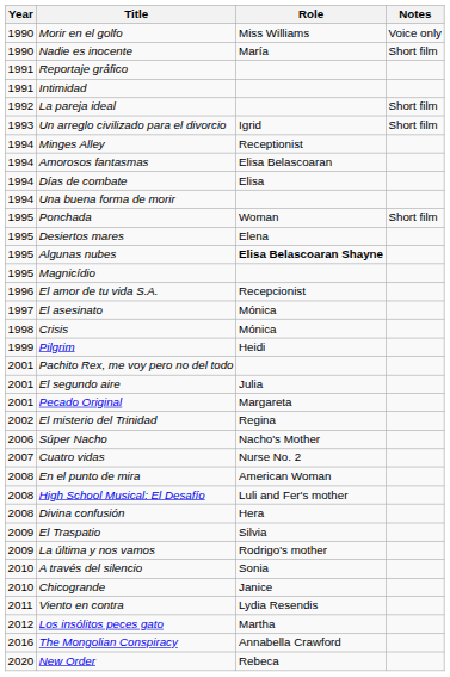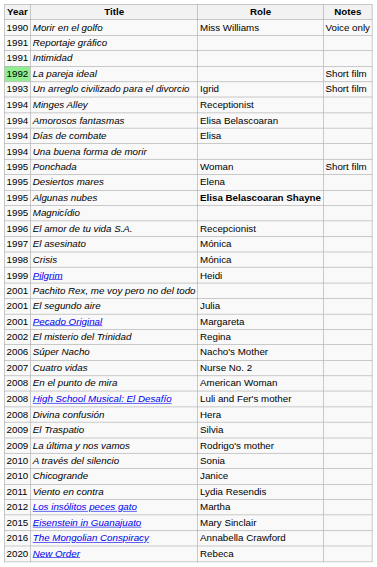 <table class="wikitable sortable">
 <tr>
 <th>Year</th>
 <th>Title</th>
 <th>Role</th>
 <th>Notes</th>
 </tr>
 <tr>
 <td>1990</td>
 <td><em>Morir en el golfo</em></td>
 <td>Miss Williams</td>
 <td>Voice only</td>
 </tr>
 <tr>
-<td>1990</td>
-<td><em>Nadie es inocente</em></td>
-<td>María</td>
-<td>Short film</td>
-</tr>
-<tr>
 <td>1991</td>
 <td><em>Reportaje gráfico</em></td>
 <td></td>
 <td></td>
 </tr>
 <tr>
 <td>1991</td>
 <td><em>Intimidad</em></td>
 <td></td>
 <td></td>
 </tr>
 <tr>
-<td>1992</td>
+<td style="background: lightgreen;">1992</td>
 <td><em>La pareja ideal</em></td>
 <td></td>
 <td>Short film</td>
 </tr>
 <tr>
 <td>1993</td>
 <td><em>Un arreglo civilizado para el divorcio</em></td>
 <td>Igrid</td>
 <td>Short film</td>
 </tr>
 <tr>
 <td>1994</td>
 <td><em>Minges Alley</em></td>
 <td>Receptionist</td>
 <td></td>
 </tr>
 <tr>
 <td>1994</td>
 <td><em>Amorosos fantasmas</em></td>
 <td>Elisa Belascoaran</td>
 <td></td>
 </tr>
 <tr>
 <td>1994</td>
 <td><em>Días de combate</em></td>
 <td>Elisa</td>
 <td></td>
 </tr>
 <tr>
 <td>1994</td>
 <td><em>Una buena forma de morir</em></td>
 <td></td>
 <td></td>
 </tr>
 <tr>
 <td>1995</td>
 <td><em>Ponchada</em></td>
 <td>Woman</td>
 <td>Short film</td>
 </tr>
 <tr>
 <td>1995</td>
 <td><em>Desiertos mares</em></td>
 <td>Elena</td>
 <td></td>
 </tr>
 <tr>
 <td>1995</td>
 <td><em>Algunas nubes</em></td>
 <td><strong>Elisa Belascoaran Shayne</strong></td>
 <td></td>
 </tr>
 <tr>
 <td>1995</td>
 <td><em>Magnicídio</em></td>
 <td></td>
 <td></td>
 </tr>
 <tr>
 <td>1996</td>
 <td><em>El amor de tu vida S.A.</em></td>
 <td>Recepcionist</td>
 <td></td>
 </tr>
 <tr>
 <td>1997</td>
 <td><em>El asesinato</em></td>
 <td>Mónica</td>
 <td></td>
 </tr>
 <tr>
 <td>1998</td>
 <td><em>Crisis</em></td>
 <td>Mónica</td>
 <td></td>
 </tr>
 <tr>
 <td>1999</td>
 <td><em><a href='#'>Pilgrim</a></em></td>
 <td>Heidi</td>
 <td></td>
 </tr>
 <tr>
 <td>2001</td>
 <td><em>Pachito Rex, me voy pero no del todo </em></td>
 <td></td>
 <td></td>
 </tr>
 <tr>
 <td>2001</td>
 <td><em>El segundo aire</em></td>
 <td>Julia</td>
 <td></td>
 </tr>
 <tr>
 <td>2001</td>
 <td><em><a href='#'>Pecado Original</a></em></td>
 <td>Margareta</td>
 <td></td>
 </tr>
 <tr>
 <td>2002</td>
 <td><em>El misterio del Trinidad</em></td>
 <td>Regina</td>
 <td></td>
 </tr>
 <tr>
 <td>2006</td>
 <td><em>Súper Nacho</em></td>
 <td>Nacho's Mother</td>
 <td></td>
 </tr>
 <tr>
 <td>2007</td>
 <td><em>Cuatro vidas</em></td>
 <td>Nurse No. 2</td>
 <td></td>
 </tr>
 <tr>
 <td>2008</td>
 <td><em>En el punto de mira</em></td>
 <td>American Woman</td>
 <td></td>
 </tr>
 <tr>
 <td>2008</td>
 <td><em><a href='#'>High School Musical: El Desafío</a></em></td>
 <td>Luli and Fer's mother</td>
 <td></td>
 </tr>
 <tr>
 <td>2008</td>
 <td><em>Divina confusión</em></td>
 <td>Hera</td>
 <td></td>
 </tr>
 <tr>
 <td>2009</td>
 <td><em>El Traspatio</em></td>
 <td>Silvia</td>
 <td></td>
 </tr>
 <tr>
 <td>2009</td>
 <td><em>La última y nos vamos</em></td>
 <td>Rodrigo's mother</td>
 <td></td>
 </tr>
 <tr>
 <td>2010</td>
 <td><em>A través del silencio</em></td>
 <td>Sonia</td>
 <td></td>
 </tr>
 <tr>
 <td>2010</td>
 <td><em>Chicogrande</em></td>
 <td>Janice</td>
 <td></td>
 </tr>
 <tr>
 <td>2011</td>
 <td><em>Viento en contra</em></td>
 <td>Lydia Resendis</td>
 <td></td>
 </tr>
 <tr>
 <td>2012</td>
 <td><em><a href='#'>Los insólitos peces gato</a></em></td>
 <td>Martha</td>
 <td></td>
 </tr>
 <tr>
+<td>2015</td>
+<td><em><a href='#'>Eisenstein in Guanajuato</a></em></td>
+<td>Mary Sinclair</td>
+<td></td>
+</tr>
+<tr>
 <td>2016</td>
 <td><em><a href='#'>The Mongolian Conspiracy</a></em></td>
 <td>Annabella Crawford</td>
 <td></td>
 </tr>
 <tr>
 <td>2020</td>
 <td><em><a href='#'>New Order</a></em></td>
 <td>Rebeca</td>
 <td></td>
 </tr>
 </table>
